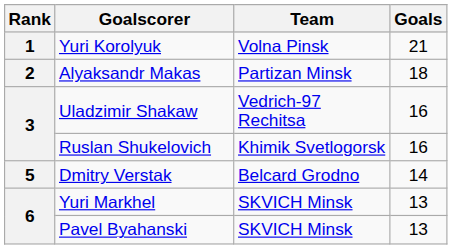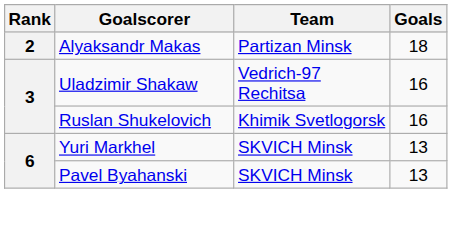 <table class="wikitable" style="font-size: 95%;">
 <tr bgcolor="#CCCCCC" align="center">
 <th>Rank</th>
 <th width=150>Goalscorer</th>
 <th width=130>Team</th>
 <th>Goals</th>
-</tr>
-<tr>
-<th align="center">1</th>
-<td> <a href='#'>Yuri Korolyuk</a></td>
-<td><a href='#'>Volna Pinsk</a></td>
-<td align="center">21</td>
 </tr>
 <tr>
 <th align="center">2</th>
 <td> <a href='#'>Alyaksandr Makas</a></td>
 <td><a href='#'>Partizan Minsk</a></td>
 <td align="center">18</td>
 </tr>
 <tr>
 <th align="center" rowspan="2">3</th>
 <td> <a href='#'>Uladzimir Shakaw</a></td>
 <td><a href='#'>Vedrich-97 Rechitsa</a></td>
 <td align="center">16</td>
 </tr>
 <tr>
 <td> <a href='#'>Ruslan Shukelovich</a></td>
 <td><a href='#'>Khimik Svetlogorsk</a></td>
 <td align="center">16</td>
 </tr>
 <tr>
-<th align="center">5</th>
-<td> <a href='#'>Dmitry Verstak</a></td>
-<td><a href='#'>Belcard Grodno</a></td>
-<td align="center">14</td>
-</tr>
-<tr>
 <th align="center" rowspan="2">6</th>
 <td> <a href='#'>Yuri Markhel</a></td>
 <td><a href='#'>SKVICH Minsk</a></td>
 <td align="center">13</td>
 </tr>
 <tr>
 <td> <a href='#'>Pavel Byahanski</a></td>
 <td><a href='#'>SKVICH Minsk</a></td>
 <td align="center">13</td>
 </tr>
 </table>
